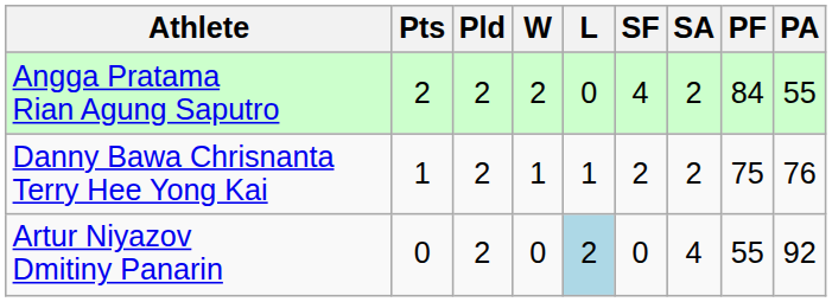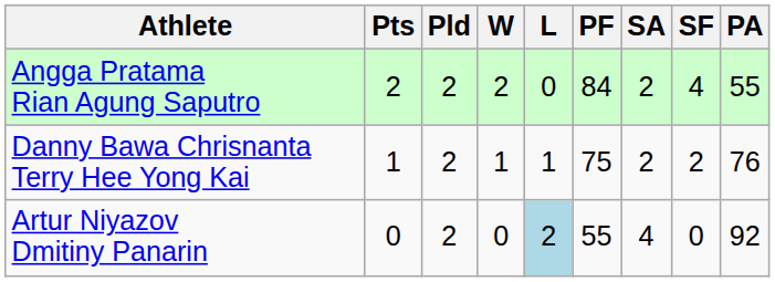 <table class=wikitable style="text-align:center">
 <tr>
 <th width="200">Athlete</th>
 <th width="20">Pts</th>
 <th width="20">Pld</th>
 <th width="20">W</th>
 <th width="20">L</th>
+<th width="20">PF</th>
+<th width="20">SA</th>
 <th width="20">SF</th>
-<th width="20">SA</th>
-<th width="20">PF</th>
 <th width="20">PA</th>
 </tr>
 <tr bgcolor="#ccffcc">
 <td style="text-align:left"> <a href='#'>Angga Pratama</a> <br>  <a href='#'>Rian Agung Saputro</a></td>
 <td>2</td>
 <td>2</td>
 <td>2</td>
 <td>0</td>
+<td>84</td>
+<td>2</td>
 <td>4</td>
-<td>2</td>
-<td>84</td>
 <td>55</td>
 </tr>
 <tr>
 <td style="text-align:left"> <a href='#'>Danny Bawa Chrisnanta</a> <br>  <a href='#'>Terry Hee Yong Kai</a></td>
 <td>1</td>
 <td>2</td>
 <td>1</td>
 <td>1</td>
+<td>75</td>
 <td>2</td>
 <td>2</td>
-<td>75</td>
 <td>76</td>
 </tr>
 <tr>
 <td style="text-align:left"> <a href='#'>Artur Niyazov</a> <br>  <a href='#'>Dmitiny Panarin</a></td>
 <td>0</td>
 <td>2</td>
 <td>0</td>
 <td style="background: lightblue;">2</td>
+<td>55</td>
+<td>4</td>
 <td>0</td>
-<td>4</td>
-<td>55</td>
 <td>92</td>
 </tr>
 </table>
